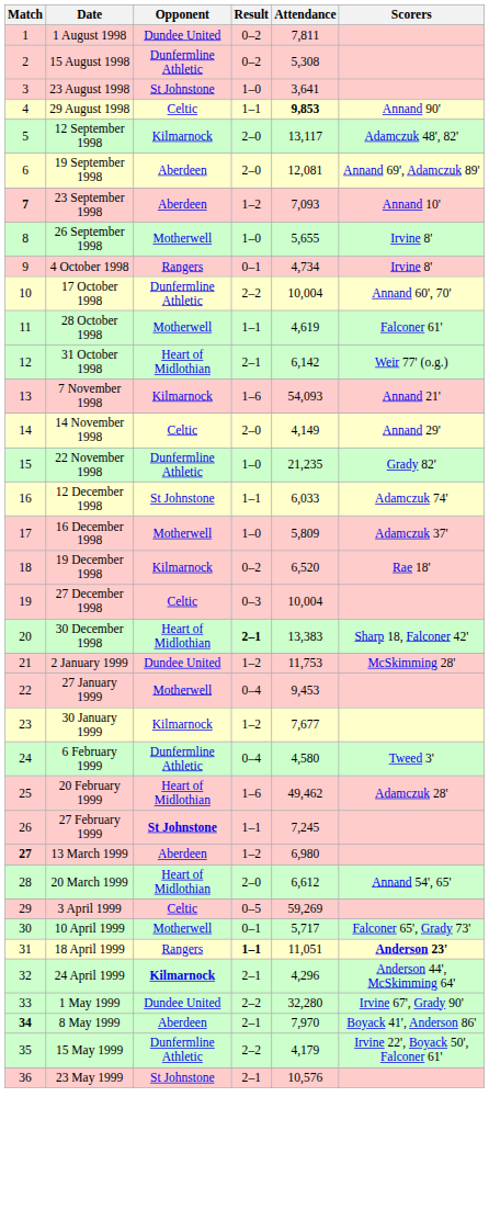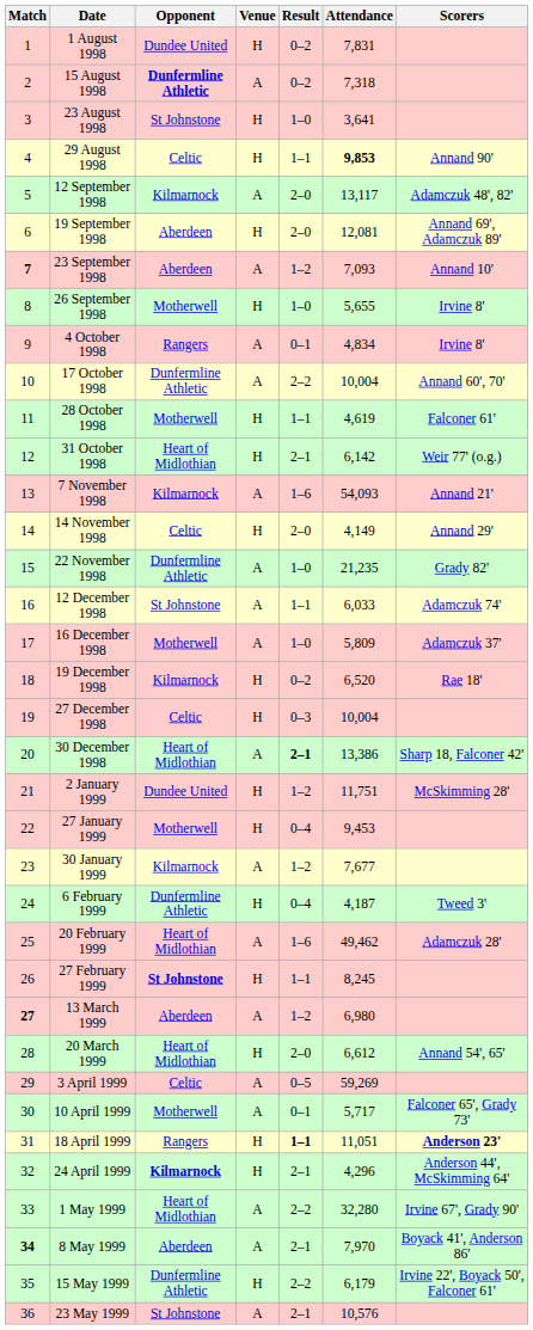 <table class="wikitable" style="font-size:100%; text-align:center">
 <tr>
 <th>Match</th>
 <th>Date</th>
 <th>Opponent</th>
+<th>Venue</th>
 <th>Result</th>
 <th>Attendance</th>
 <th>Scorers</th>
 </tr>
 <tr style="background: #FFCCCC;">
 <td>1</td>
 <td>1 August 1998</td>
 <td><a href='#'>Dundee United</a></td>
+<td>H</td>
 <td>0–2</td>
-<td>7,811</td>
+<td>7,831</td>
 <td></td>
 </tr>
 <tr style="background: #FFCCCC;">
 <td>2</td>
 <td>15 August 1998</td>
-<td><a href='#'>Dunfermline Athletic</a></td>
+<td><strong><a href='#'>Dunfermline Athletic</a></strong></td>
+<td>A</td>
 <td>0–2</td>
-<td>5,308</td>
+<td>7,318</td>
 <td></td>
 </tr>
 <tr style="background: #FFCCCC;">
 <td>3</td>
 <td>23 August 1998</td>
 <td><a href='#'>St Johnstone</a></td>
+<td>H</td>
 <td>1–0</td>
 <td>3,641</td>
 <td></td>
 </tr>
 <tr style="background: #FFFFCC;">
 <td>4</td>
 <td>29 August 1998</td>
 <td><a href='#'>Celtic</a></td>
+<td>H</td>
 <td>1–1</td>
 <td><strong>9,853</strong></td>
 <td><a href='#'>Annand</a> 90'</td>
 </tr>
 <tr style="background: #CCFFCC;">
 <td>5</td>
 <td>12 September 1998</td>
 <td><a href='#'>Kilmarnock</a></td>
+<td>A</td>
 <td>2–0</td>
 <td>13,117</td>
 <td><a href='#'>Adamczuk</a> 48', 82'</td>
 </tr>
 <tr style="background: #FFFFCC;">
 <td>6</td>
 <td>19 September 1998</td>
 <td><a href='#'>Aberdeen</a></td>
+<td>H</td>
 <td>2–0</td>
 <td>12,081</td>
 <td><a href='#'>Annand</a> 69', <a href='#'>Adamczuk</a> 89'</td>
 </tr>
 <tr style="background: #FFCCCC;">
 <td><strong>7</strong></td>
 <td>23 September 1998</td>
 <td><a href='#'>Aberdeen</a></td>
+<td>A</td>
 <td>1–2</td>
 <td>7,093</td>
 <td><a href='#'>Annand</a> 10'</td>
 </tr>
 <tr style="background: #CCFFCC;">
 <td>8</td>
 <td>26 September 1998</td>
 <td><a href='#'>Motherwell</a></td>
+<td>H</td>
 <td>1–0</td>
 <td>5,655</td>
 <td><a href='#'>Irvine</a> 8'</td>
 </tr>
 <tr style="background: #FFCCCC;">
 <td>9</td>
 <td>4 October 1998</td>
 <td><a href='#'>Rangers</a></td>
+<td>A</td>
 <td>0–1</td>
-<td>4,734</td>
+<td>4,834</td>
 <td><a href='#'>Irvine</a> 8'</td>
 </tr>
 <tr style="background: #FFFFCC;">
 <td>10</td>
 <td>17 October 1998</td>
 <td><a href='#'>Dunfermline Athletic</a></td>
+<td>A</td>
 <td>2–2</td>
 <td>10,004</td>
 <td><a href='#'>Annand</a> 60', 70'</td>
 </tr>
 <tr style="background: #CCFFCC;">
 <td>11</td>
 <td>28 October 1998</td>
 <td><a href='#'>Motherwell</a></td>
+<td>H</td>
 <td>1–1</td>
 <td>4,619</td>
 <td><a href='#'>Falconer</a> 61'</td>
 </tr>
 <tr style="background: #CCFFCC;">
 <td>12</td>
 <td>31 October 1998</td>
 <td><a href='#'>Heart of Midlothian</a></td>
+<td>H</td>
 <td>2–1</td>
 <td>6,142</td>
 <td><a href='#'>Weir</a> 77' (o.g.)</td>
 </tr>
 <tr style="background: #FFCCCC;">
 <td>13</td>
 <td>7 November 1998</td>
 <td><a href='#'>Kilmarnock</a></td>
+<td>A</td>
 <td>1–6</td>
 <td>54,093</td>
 <td><a href='#'>Annand</a> 21'</td>
 </tr>
 <tr style="background: #FFFFCC;">
 <td>14</td>
 <td>14 November 1998</td>
 <td><a href='#'>Celtic</a></td>
+<td>H</td>
 <td>2–0</td>
 <td>4,149</td>
 <td><a href='#'>Annand</a> 29'</td>
 </tr>
 <tr style="background: #CCFFCC;">
 <td>15</td>
 <td>22 November 1998</td>
 <td><a href='#'>Dunfermline Athletic</a></td>
+<td>A</td>
 <td>1–0</td>
 <td>21,235</td>
 <td><a href='#'>Grady</a> 82'</td>
 </tr>
 <tr style="background: #FFFFCC;">
 <td>16</td>
 <td>12 December 1998</td>
 <td><a href='#'>St Johnstone</a></td>
+<td>A</td>
 <td>1–1</td>
 <td>6,033</td>
 <td><a href='#'>Adamczuk</a> 74'</td>
 </tr>
 <tr style="background: #FFCCCC;">
 <td>17</td>
 <td>16 December 1998</td>
 <td><a href='#'>Motherwell</a></td>
+<td>A</td>
 <td>1–0</td>
 <td>5,809</td>
 <td><a href='#'>Adamczuk</a> 37'</td>
 </tr>
 <tr style="background: #FFCCCC;">
 <td>18</td>
 <td>19 December 1998</td>
 <td><a href='#'>Kilmarnock</a></td>
+<td>H</td>
 <td>0–2</td>
 <td>6,520</td>
 <td><a href='#'>Rae</a> 18'</td>
 </tr>
 <tr style="background: #FFCCCC;">
 <td>19</td>
 <td>27 December 1998</td>
 <td><a href='#'>Celtic</a></td>
+<td>H</td>
 <td>0–3</td>
 <td>10,004</td>
 <td></td>
 </tr>
 <tr style="background: #CCFFCC;">
 <td>20</td>
 <td>30 December 1998</td>
 <td><a href='#'>Heart of Midlothian</a></td>
+<td>A</td>
 <td><strong>2–1</strong></td>
-<td>13,383</td>
+<td>13,386</td>
 <td><a href='#'>Sharp</a> 18, <a href='#'>Falconer</a> 42'</td>
 </tr>
 <tr style="background: #FFCCCC;">
 <td>21</td>
 <td>2 January 1999</td>
 <td><a href='#'>Dundee United</a></td>
+<td>H</td>
 <td>1–2</td>
-<td>11,753</td>
+<td>11,751</td>
 <td><a href='#'>McSkimming</a> 28'</td>
 </tr>
 <tr style="background: #FFCCCC;">
 <td>22</td>
 <td>27 January 1999</td>
 <td><a href='#'>Motherwell</a></td>
+<td>H</td>
 <td>0–4</td>
 <td>9,453</td>
 <td></td>
 </tr>
 <tr style="background: #FFFFCC;">
 <td>23</td>
 <td>30 January 1999</td>
 <td><a href='#'>Kilmarnock</a></td>
+<td>A</td>
 <td>1–2</td>
 <td>7,677</td>
 <td></td>
 </tr>
 <tr style="background: #CCFFCC;">
 <td>24</td>
 <td>6 February 1999</td>
 <td><a href='#'>Dunfermline Athletic</a></td>
+<td>H</td>
 <td>0–4</td>
-<td>4,580</td>
+<td>4,187</td>
 <td><a href='#'>Tweed</a> 3'</td>
 </tr>
 <tr style="background: #FFCCCC;">
 <td>25</td>
 <td>20 February 1999</td>
 <td><a href='#'>Heart of Midlothian</a></td>
+<td>A</td>
 <td>1–6</td>
 <td>49,462</td>
 <td><a href='#'>Adamczuk</a> 28'</td>
 </tr>
 <tr style="background: #FFCCCC;">
 <td>26</td>
 <td>27 February 1999</td>
 <td><strong><a href='#'>St Johnstone</a></strong></td>
+<td>H</td>
 <td>1–1</td>
-<td>7,245</td>
+<td>8,245</td>
 <td></td>
 </tr>
 <tr style="background: #FFCCCC;">
 <td><strong>27</strong></td>
 <td>13 March 1999</td>
 <td><a href='#'>Aberdeen</a></td>
+<td>A</td>
 <td>1–2</td>
 <td>6,980</td>
 <td></td>
 </tr>
 <tr style="background: #CCFFCC;">
 <td>28</td>
 <td>20 March 1999</td>
 <td><a href='#'>Heart of Midlothian</a></td>
+<td>H</td>
 <td>2–0</td>
 <td>6,612</td>
 <td><a href='#'>Annand</a> 54', 65'</td>
 </tr>
 <tr style="background: #FFCCCC;">
 <td>29</td>
 <td>3 April 1999</td>
 <td><a href='#'>Celtic</a></td>
+<td>A</td>
 <td>0–5</td>
 <td>59,269</td>
 <td></td>
 </tr>
 <tr style="background: #CCFFCC;">
 <td>30</td>
 <td>10 April 1999</td>
 <td><a href='#'>Motherwell</a></td>
+<td>A</td>
 <td>0–1</td>
 <td>5,717</td>
 <td><a href='#'>Falconer</a> 65', <a href='#'>Grady</a> 73'</td>
 </tr>
 <tr style="background: #FFFFCC;">
 <td>31</td>
 <td>18 April 1999</td>
 <td><a href='#'>Rangers</a></td>
+<td>H</td>
 <td><strong>1–1</strong></td>
 <td>11,051</td>
 <td><strong><a href='#'>Anderson</a> 23'</strong></td>
 </tr>
 <tr style="background: #CCFFCC;">
 <td>32</td>
 <td>24 April 1999</td>
 <td><strong><a href='#'>Kilmarnock</a></strong></td>
+<td>H</td>
 <td>2–1</td>
 <td>4,296</td>
 <td><a href='#'>Anderson</a> 44', <a href='#'>McSkimming</a> 64'</td>
 </tr>
 <tr style="background: #CCFFCC;">
 <td>33</td>
 <td>1 May 1999</td>
-<td><a href='#'>Dundee United</a></td>
+<td><a href='#'>Heart of Midlothian</a></td>
+<td>A</td>
 <td>2–2</td>
 <td>32,280</td>
 <td><a href='#'>Irvine</a> 67', <a href='#'>Grady</a> 90'</td>
 </tr>
 <tr style="background: #CCFFCC;">
 <td><strong>34</strong></td>
 <td>8 May 1999</td>
 <td><a href='#'>Aberdeen</a></td>
+<td>A</td>
 <td>2–1</td>
 <td>7,970</td>
 <td><a href='#'>Boyack</a> 41', <a href='#'>Anderson</a> 86'</td>
 </tr>
 <tr style="background: #CCFFCC;">
 <td>35</td>
 <td>15 May 1999</td>
 <td><a href='#'>Dunfermline Athletic</a></td>
+<td>H</td>
 <td>2–2</td>
-<td>4,179</td>
+<td>6,179</td>
 <td><a href='#'>Irvine</a> 22', <a href='#'>Boyack</a> 50', <a href='#'>Falconer</a> 61'</td>
 </tr>
 <tr style="background: #FFCCCC;">
 <td>36</td>
 <td>23 May 1999</td>
 <td><a href='#'>St Johnstone</a></td>
+<td>A</td>
 <td>2–1</td>
 <td>10,576</td>
 <td></td>
 </tr>
 </table>
